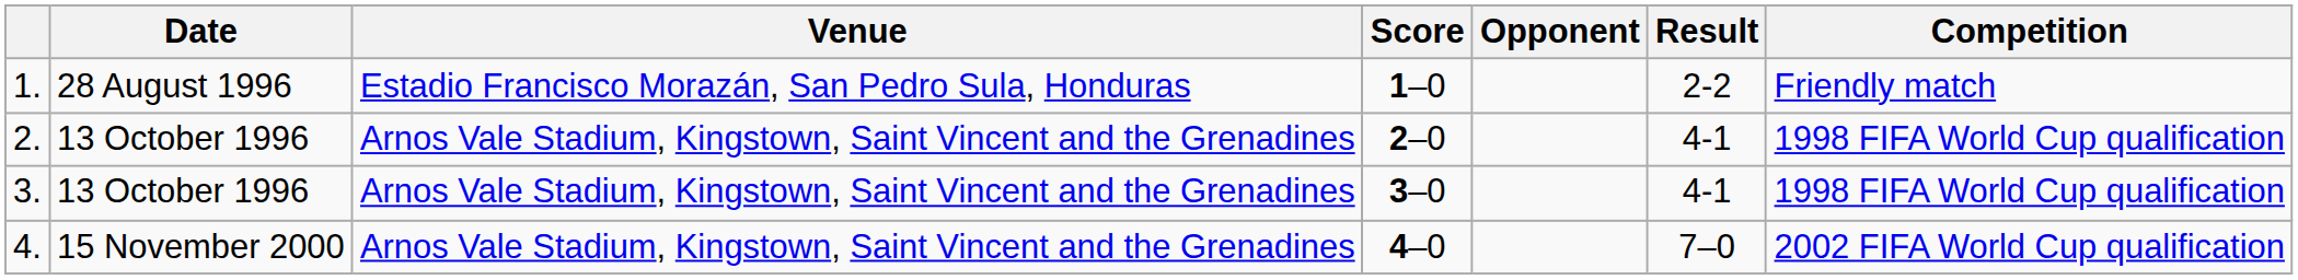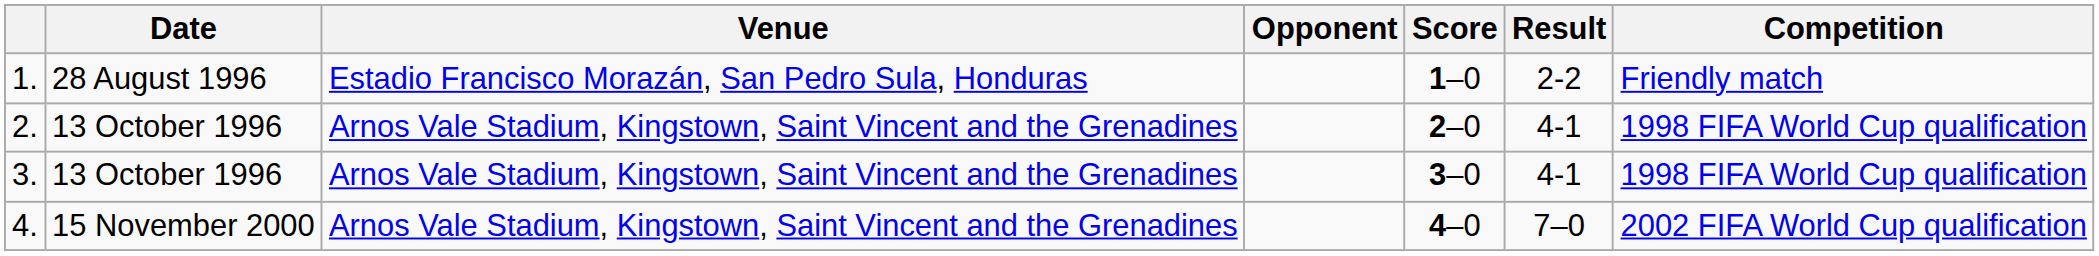 <table class="wikitable">
 <tr>
 <th></th>
 <th>Date</th>
 <th>Venue</th>
+<th>Opponent</th>
 <th>Score</th>
-<th>Opponent</th>
 <th>Result</th>
 <th>Competition</th>
 </tr>
 <tr>
 <td align="center">1.</td>
 <td>28 August 1996</td>
 <td><a href='#'>Estadio Francisco Morazán</a>, <a href='#'>San Pedro Sula</a>, <a href='#'>Honduras</a></td>
+<td></td>
 <td align="center"><strong>1</strong>–0</td>
-<td></td>
 <td align="center">2-2</td>
 <td><a href='#'>Friendly match</a></td>
 </tr>
 <tr>
 <td align="center">2.</td>
 <td>13 October 1996</td>
 <td><a href='#'>Arnos Vale Stadium</a>, <a href='#'>Kingstown</a>, <a href='#'>Saint Vincent and the Grenadines</a></td>
+<td></td>
 <td align="center"><strong>2</strong>–0</td>
-<td></td>
 <td align="center">4-1</td>
 <td><a href='#'>1998 FIFA World Cup qualification</a></td>
 </tr>
 <tr>
 <td align="center">3.</td>
 <td>13 October 1996</td>
 <td><a href='#'>Arnos Vale Stadium</a>, <a href='#'>Kingstown</a>, <a href='#'>Saint Vincent and the Grenadines</a></td>
+<td></td>
 <td align="center"><strong>3</strong>–0</td>
-<td></td>
 <td align="center">4-1</td>
 <td><a href='#'>1998 FIFA World Cup qualification</a></td>
 </tr>
 <tr>
 <td align="center">4.</td>
 <td>15 November 2000</td>
 <td><a href='#'>Arnos Vale Stadium</a>, <a href='#'>Kingstown</a>, <a href='#'>Saint Vincent and the Grenadines</a></td>
+<td></td>
 <td align="center"><strong>4</strong>–0</td>
-<td></td>
 <td align="center">7–0</td>
 <td><a href='#'>2002 FIFA World Cup qualification</a></td>
 </tr>
 </table>
